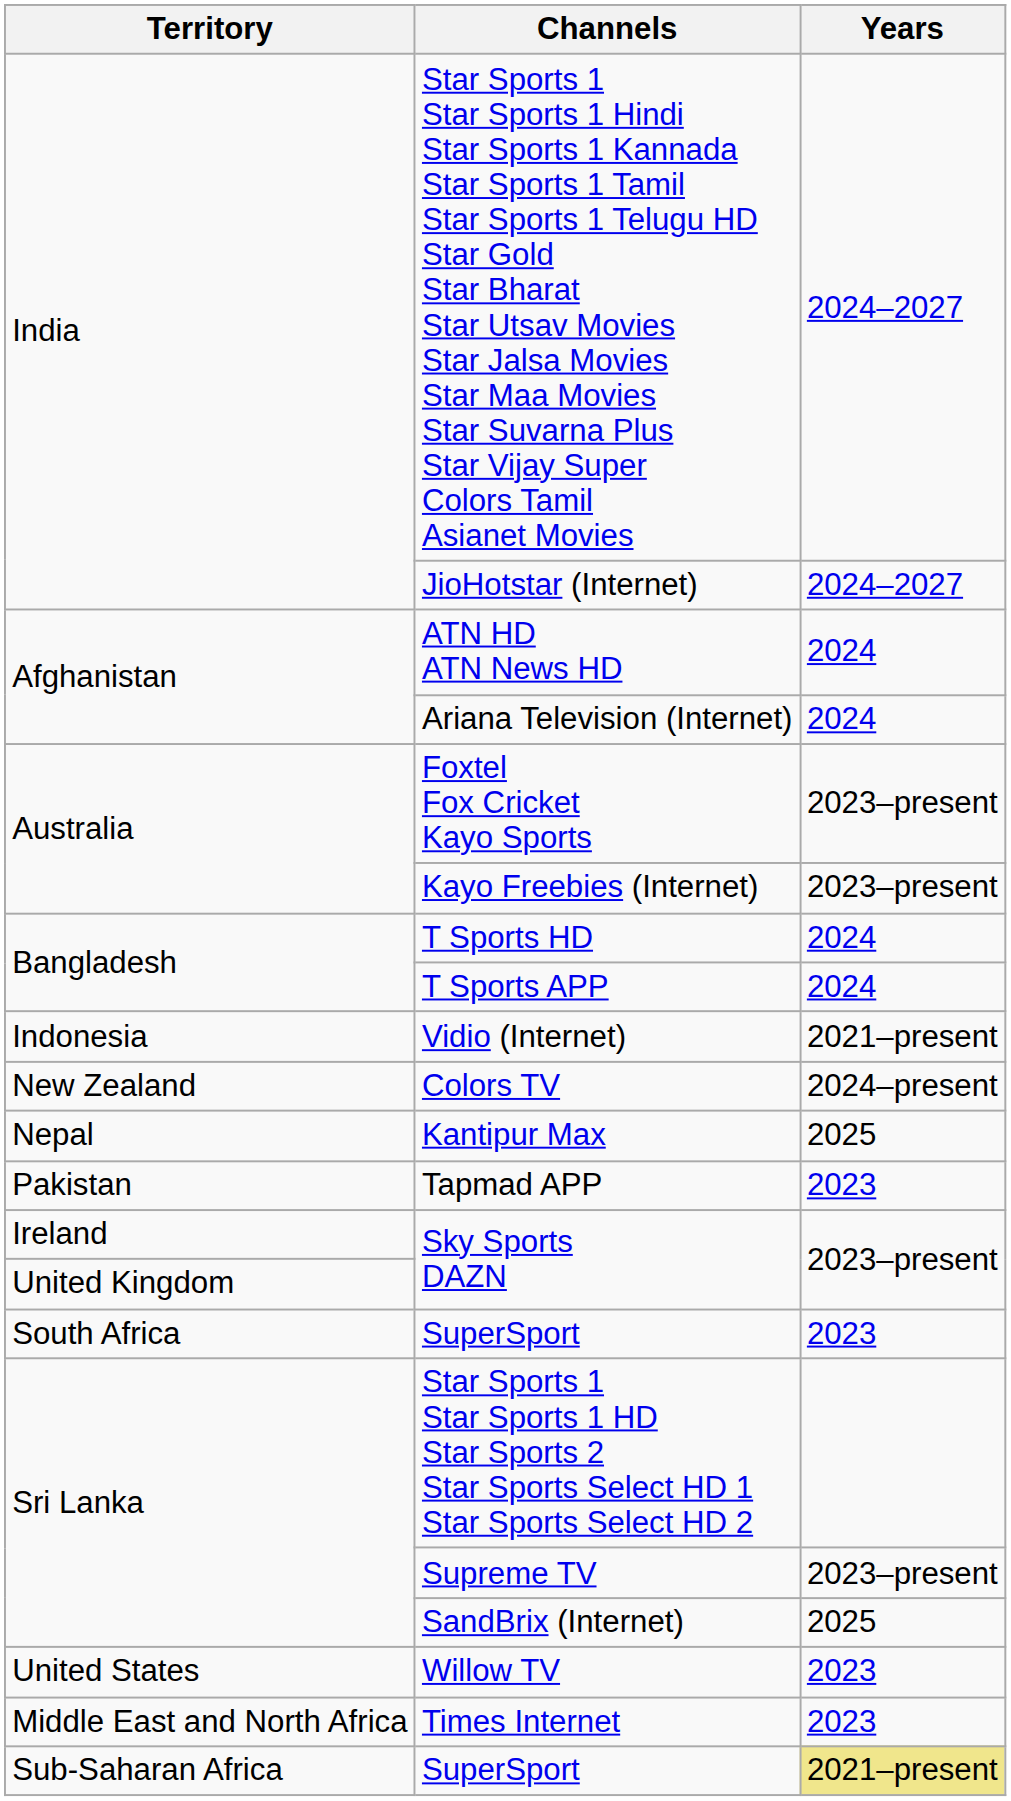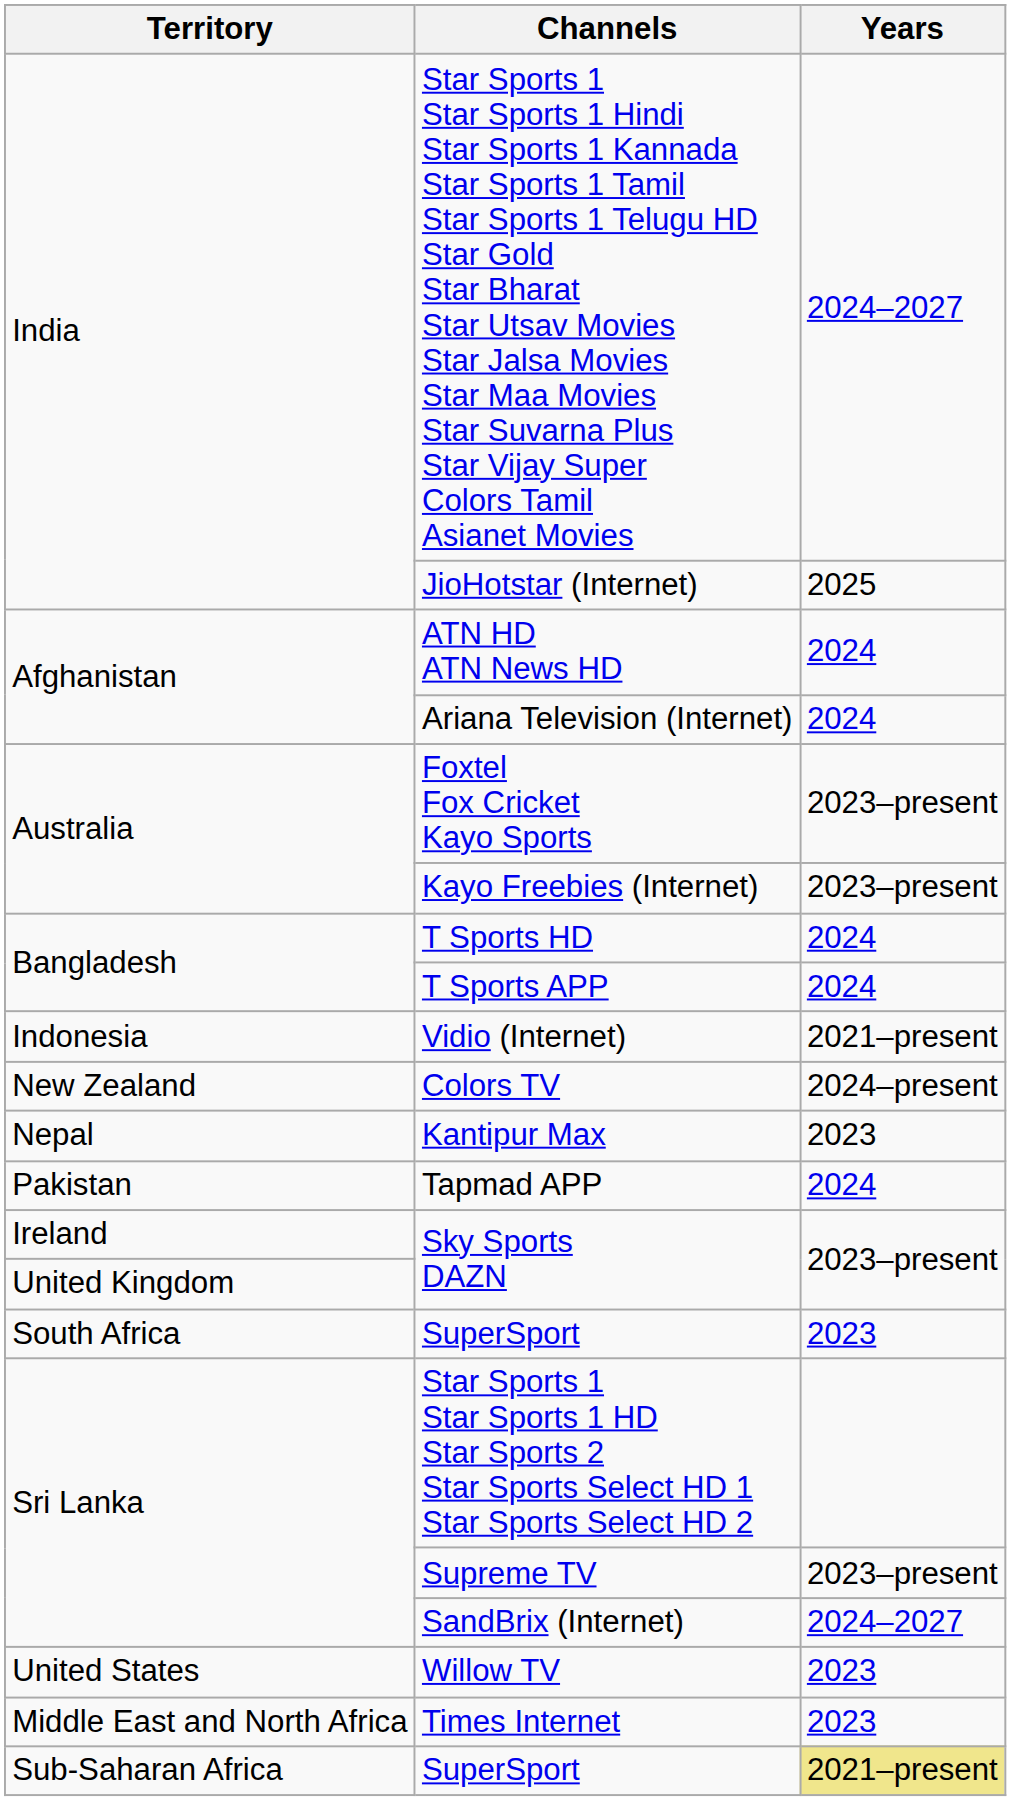 <table class="wikitable">
 <tr>
 <th>Territory</th>
 <th>Channels</th>
 <th>Years</th>
 </tr>
 <tr>
 <td rowspan="2">India</td>
 <td><a href='#'>Star Sports 1 <br>Star Sports 1 Hindi <br>Star Sports 1 Kannada<br>Star Sports 1 Tamil <br>Star Sports 1 Telugu HD<br>Star Gold<br>Star Bharat <br>Star Utsav Movies <br>Star Jalsa Movies <br>Star Maa Movies<br>Star Suvarna Plus <br>Star Vijay Super</a><br><a href='#'>Colors Tamil</a><br><a href='#'>Asianet Movies</a></td>
 <td><a href='#'>2024–2027</a></td>
 </tr>
 <tr>
 <td><a href='#'>JioHotstar</a> (Internet)</td>
-<td><a href='#'>2024–2027</a></td>
+<td>2025</td>
 </tr>
 <tr>
 <td rowspan="2">Afghanistan</td>
 <td><a href='#'>ATN HD<br>ATN News HD</a></td>
 <td><a href='#'>2024</a></td>
 </tr>
 <tr>
 <td>Ariana Television (Internet)</td>
 <td><a href='#'>2024</a></td>
 </tr>
 <tr>
 <td rowspan="2">Australia</td>
 <td><a href='#'>Foxtel</a> <br> <a href='#'>Fox Cricket</a><br><a href='#'>Kayo Sports</a></td>
 <td>2023–present</td>
 </tr>
 <tr>
 <td><a href='#'>Kayo Freebies</a> (Internet)</td>
 <td>2023–present</td>
 </tr>
 <tr>
 <td rowspan="2">Bangladesh</td>
 <td><a href='#'>T Sports HD</a></td>
 <td><a href='#'>2024</a></td>
 </tr>
 <tr>
 <td><a href='#'>T Sports APP</a></td>
 <td><a href='#'>2024</a></td>
 </tr>
 <tr>
 <td>Indonesia</td>
 <td><a href='#'>Vidio</a> (Internet)</td>
 <td>2021–present</td>
 </tr>
 <tr>
 <td>New Zealand</td>
 <td><a href='#'>Colors TV</a></td>
 <td>2024–present</td>
 </tr>
 <tr>
 <td>Nepal</td>
 <td><a href='#'>Kantipur Max</a></td>
-<td>2025</td>
+<td>2023</td>
 </tr>
 <tr>
 <td>Pakistan</td>
 <td>Tapmad APP</td>
-<td><a href='#'>2023</a></td>
+<td><a href='#'>2024</a></td>
 </tr>
 <tr>
 <td>Ireland</td>
 <td rowspan="2"><a href='#'>Sky Sports</a><br><a href='#'>DAZN</a></td>
 <td rowspan="2">2023–present</td>
 </tr>
 <tr>
 <td>United Kingdom</td>
 </tr>
 <tr>
 <td>South Africa</td>
 <td><a href='#'>SuperSport</a></td>
 <td><a href='#'>2023</a></td>
 </tr>
 <tr>
 <td rowspan="3">Sri Lanka</td>
 <td><a href='#'>Star Sports 1 <br> Star Sports 1 HD <br> Star Sports 2 <br> Star Sports Select HD 1 <br> Star Sports Select HD 2</a></td>
 <td></td>
 </tr>
 <tr>
 <td><a href='#'>Supreme TV</a></td>
 <td>2023–present</td>
 </tr>
 <tr>
 <td><a href='#'>SandBrix</a> (Internet)</td>
-<td>2025</td>
+<td><a href='#'>2024–2027</a></td>
 </tr>
 <tr>
 <td>United States</td>
 <td><a href='#'>Willow TV</a></td>
 <td><a href='#'>2023</a></td>
 </tr>
 <tr>
 <td>Middle East and North Africa</td>
 <td><a href='#'>Times Internet</a></td>
 <td><a href='#'>2023</a></td>
 </tr>
 <tr>
 <td>Sub-Saharan Africa</td>
 <td><a href='#'>SuperSport</a></td>
 <td style="background: khaki;">2021–present</td>
 </tr>
 </table>
